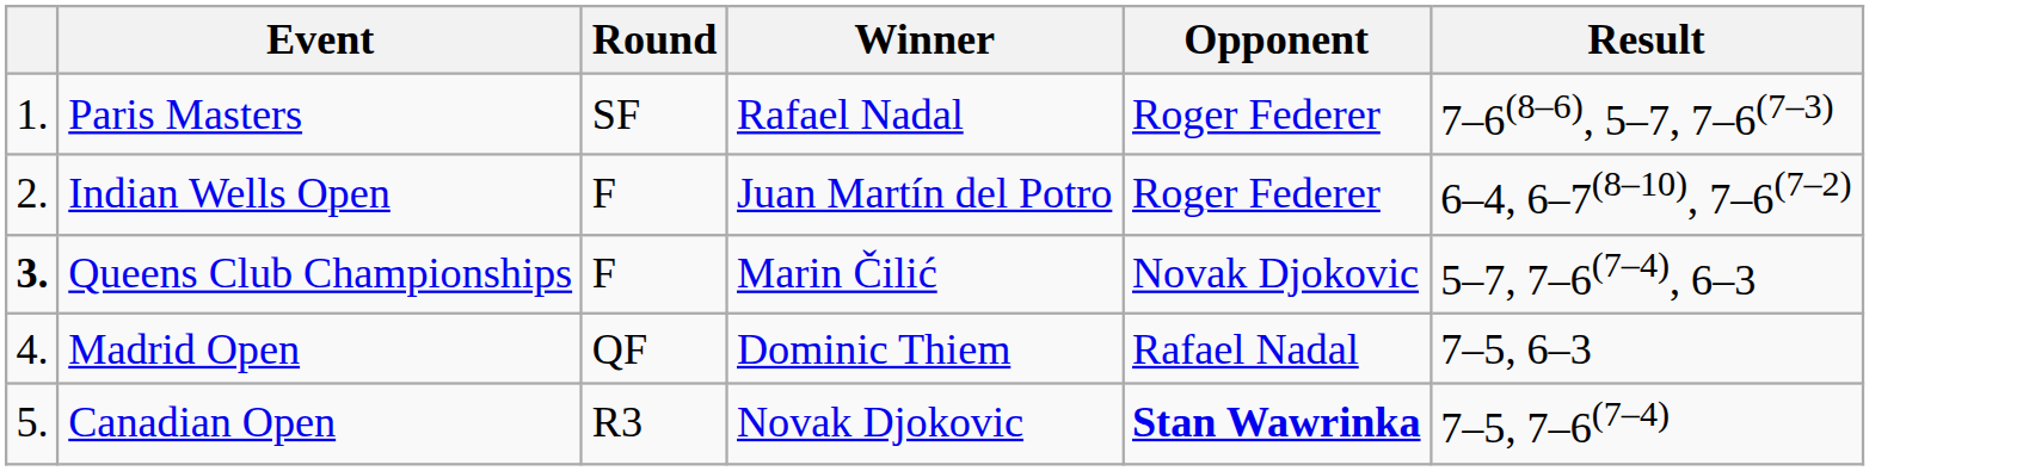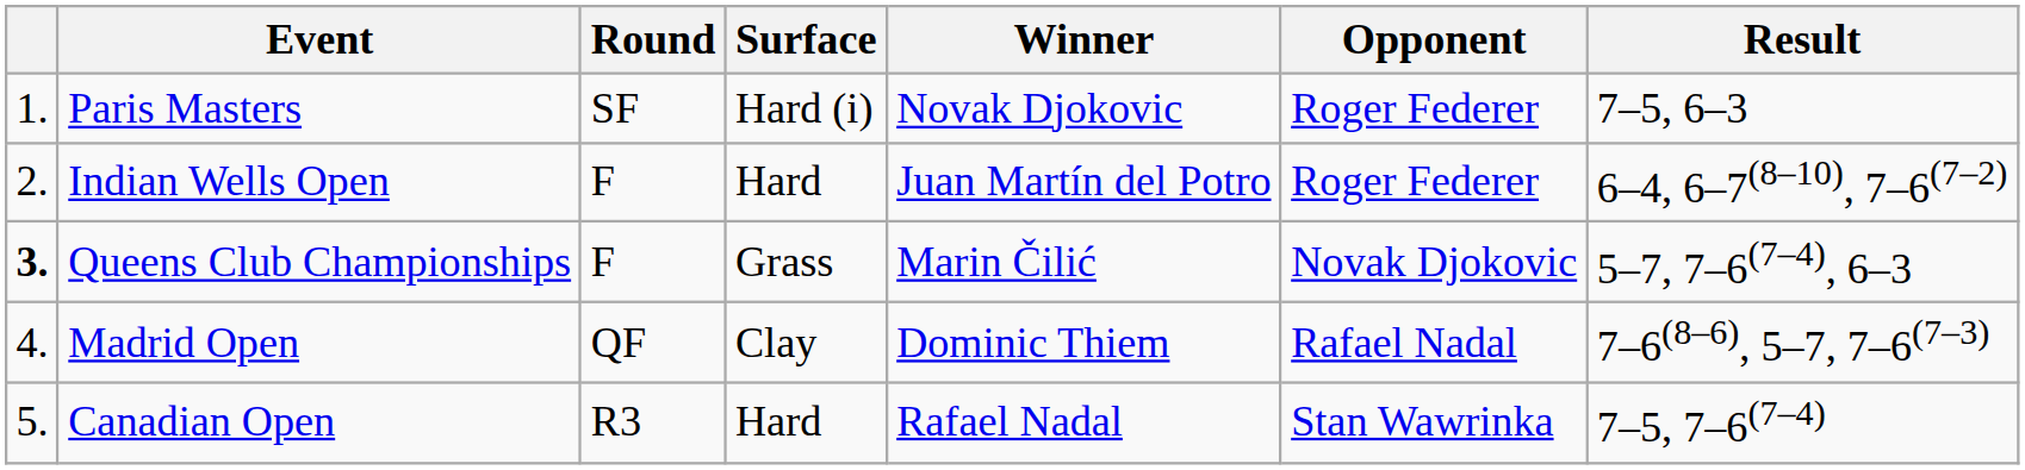 <table class=wikitable>
 <tr>
 <th></th>
 <th>Event</th>
 <th>Round</th>
+<th>Surface</th>
 <th>Winner</th>
 <th>Opponent</th>
 <th>Result</th>
 </tr>
 <tr>
 <td>1.</td>
 <td><a href='#'>Paris Masters</a></td>
 <td>SF</td>
-<td> <a href='#'>Rafael Nadal</a></td>
+<td>Hard (i)</td>
+<td> <a href='#'>Novak Djokovic</a></td>
 <td> <a href='#'>Roger Federer</a></td>
-<td>7–6<sup>(8–6)</sup>, 5–7, 7–6<sup>(7–3)</sup></td>
+<td>7–5, 6–3</td>
 </tr>
 <tr>
 <td>2.</td>
 <td><a href='#'>Indian Wells Open</a></td>
 <td>F</td>
+<td>Hard</td>
 <td> <a href='#'>Juan Martín del Potro</a></td>
 <td> <a href='#'>Roger Federer</a></td>
 <td>6–4, 6–7<sup>(8–10)</sup>, 7–6<sup>(7–2)</sup></td>
 </tr>
 <tr>
 <td><strong>3.</strong></td>
 <td><a href='#'>Queens Club Championships</a></td>
 <td>F</td>
+<td>Grass</td>
 <td> <a href='#'>Marin Čilić</a></td>
 <td> <a href='#'>Novak Djokovic</a></td>
 <td>5–7, 7–6<sup>(7–4)</sup>, 6–3</td>
 </tr>
 <tr>
 <td>4.</td>
 <td><a href='#'>Madrid Open</a></td>
 <td>QF</td>
+<td>Clay</td>
 <td> <a href='#'>Dominic Thiem</a></td>
 <td> <a href='#'>Rafael Nadal</a></td>
-<td>7–5, 6–3</td>
+<td>7–6<sup>(8–6)</sup>, 5–7, 7–6<sup>(7–3)</sup></td>
 </tr>
 <tr>
 <td>5.</td>
 <td><a href='#'>Canadian Open</a></td>
 <td>R3</td>
-<td> <a href='#'>Novak Djokovic</a></td>
-<td><strong> <a href='#'>Stan Wawrinka</a></strong></td>
+<td>Hard</td>
+<td> <a href='#'>Rafael Nadal</a></td>
+<td> <a href='#'>Stan Wawrinka</a></td>
 <td>7–5, 7–6<sup>(7–4)</sup></td>
 </tr>
 </table>
